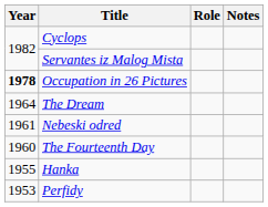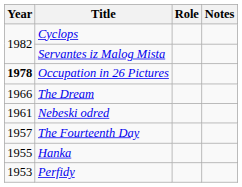 <table class="wikitable sortable">
 <tr>
 <th>Year</th>
 <th>Title</th>
 <th>Role</th>
 <th class="unsortable">Notes</th>
 </tr>
 <tr>
 <td rowspan=2>1982</td>
 <td><em><a href='#'>Cyclops</a></em></td>
 <td></td>
 <td></td>
 </tr>
 <tr>
 <td><em><a href='#'>Servantes iz Malog Mista</a></em></td>
 <td></td>
 <td></td>
 </tr>
 <tr>
 <td><strong>1978</strong></td>
 <td><em><a href='#'>Occupation in 26 Pictures</a></em></td>
 <td></td>
 <td></td>
 </tr>
 <tr>
-<td>1964</td>
+<td>1966</td>
 <td><em><a href='#'>The Dream</a></em></td>
 <td></td>
 <td></td>
 </tr>
 <tr>
 <td>1961</td>
 <td><em><a href='#'>Nebeski odred</a></em></td>
 <td></td>
 <td></td>
 </tr>
 <tr>
-<td>1960</td>
+<td>1957</td>
 <td><em><a href='#'>The Fourteenth Day</a></em></td>
 <td></td>
 <td></td>
 </tr>
 <tr>
 <td>1955</td>
 <td><em><a href='#'>Hanka</a></em></td>
 <td></td>
 <td></td>
 </tr>
 <tr>
 <td>1953</td>
 <td><em><a href='#'>Perfidy</a></em></td>
 <td></td>
 <td></td>
 </tr>
 </table>
